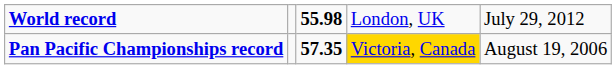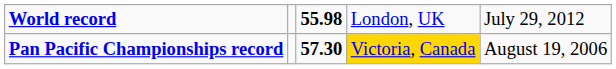 <table class="wikitable">
 <tr>
 <td><strong><a href='#'>World record</a></strong></td>
 <td></td>
 <td><strong>55.98</strong></td>
 <td><a href='#'>London</a>, <a href='#'>UK</a></td>
 <td>July 29, 2012</td>
 </tr>
 <tr>
 <td><strong><a href='#'>Pan Pacific Championships record</a></strong></td>
 <td></td>
-<td><strong>57.35</strong></td>
+<td><strong>57.30</strong></td>
 <td style="background: gold;"><a href='#'>Victoria</a>, <a href='#'>Canada</a></td>
 <td>August 19, 2006</td>
 </tr>
 </table>
